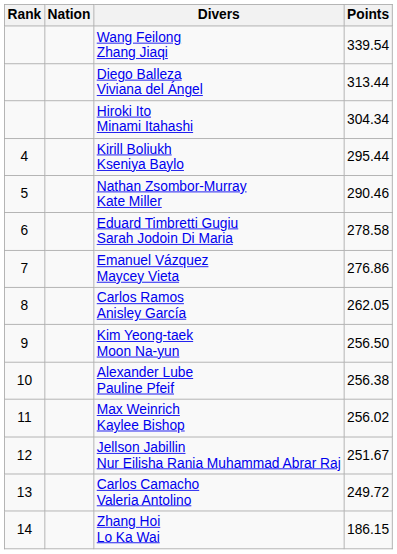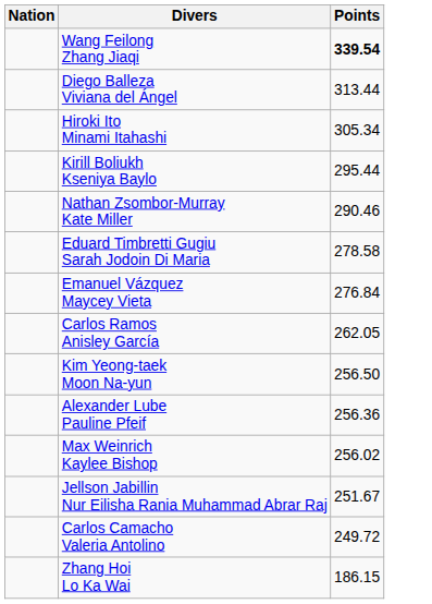 <table class="wikitable sortable" style="text-align:center">
 <tr>
-<th>Rank</th>
 <th>Nation</th>
 <th>Divers</th>
 <th>Points</th>
 </tr>
 <tr>
-<td></td>
 <td align=left></td>
 <td align=left><a href='#'>Wang Feilong</a><br><a href='#'>Zhang Jiaqi</a></td>
-<td>339.54</td>
+<td><strong>339.54</strong></td>
 </tr>
 <tr>
-<td></td>
 <td align=left></td>
 <td align=left><a href='#'>Diego Balleza</a><br><a href='#'>Viviana del Ángel</a></td>
 <td>313.44</td>
 </tr>
 <tr>
-<td></td>
 <td align=left></td>
 <td align=left><a href='#'>Hiroki Ito</a><br><a href='#'>Minami Itahashi</a></td>
-<td>304.34</td>
+<td>305.34</td>
 </tr>
 <tr>
-<td>4</td>
 <td align=left></td>
 <td align=left><a href='#'>Kirill Boliukh</a><br><a href='#'>Kseniya Baylo</a></td>
 <td>295.44</td>
 </tr>
 <tr>
-<td>5</td>
 <td align=left></td>
 <td align=left><a href='#'>Nathan Zsombor-Murray</a><br><a href='#'>Kate Miller</a></td>
 <td>290.46</td>
 </tr>
 <tr>
-<td>6</td>
 <td align=left></td>
 <td align=left><a href='#'>Eduard Timbretti Gugiu</a><br><a href='#'>Sarah Jodoin Di Maria</a></td>
 <td>278.58</td>
 </tr>
 <tr>
-<td>7</td>
 <td align=left></td>
 <td align=left><a href='#'>Emanuel Vázquez</a> <br><a href='#'>Maycey Vieta</a></td>
-<td>276.86</td>
+<td>276.84</td>
 </tr>
 <tr>
-<td>8</td>
 <td align=left></td>
 <td align=left><a href='#'>Carlos Ramos</a><br><a href='#'>Anisley García</a></td>
 <td>262.05</td>
 </tr>
 <tr>
-<td>9</td>
 <td align=left></td>
 <td align=left><a href='#'>Kim Yeong-taek</a><br><a href='#'>Moon Na-yun</a></td>
 <td>256.50</td>
 </tr>
 <tr>
-<td>10</td>
 <td align=left></td>
 <td align=left><a href='#'>Alexander Lube</a><br><a href='#'>Pauline Pfeif</a></td>
-<td>256.38</td>
+<td>256.36</td>
 </tr>
 <tr>
-<td>11</td>
 <td align=left></td>
 <td align=left><a href='#'>Max Weinrich</a><br><a href='#'>Kaylee Bishop</a></td>
 <td>256.02</td>
 </tr>
 <tr>
-<td>12</td>
 <td align=left></td>
 <td align=left><a href='#'>Jellson Jabillin</a><br><a href='#'>Nur Eilisha Rania Muhammad Abrar Raj</a></td>
 <td>251.67</td>
 </tr>
 <tr>
-<td>13</td>
 <td align=left></td>
 <td align=left><a href='#'>Carlos Camacho</a><br><a href='#'>Valeria Antolino</a></td>
 <td>249.72</td>
 </tr>
 <tr>
-<td>14</td>
 <td align=left></td>
 <td align=left><a href='#'>Zhang Hoi</a><br><a href='#'>Lo Ka Wai</a></td>
 <td>186.15</td>
 </tr>
 </table>
